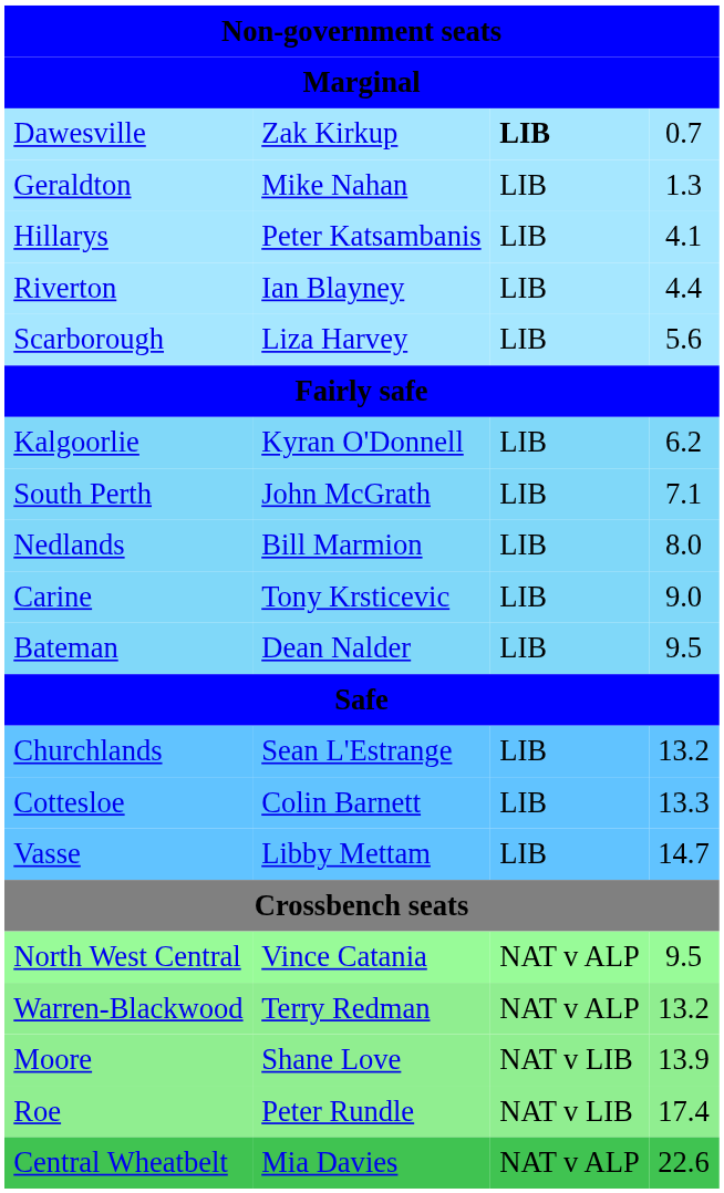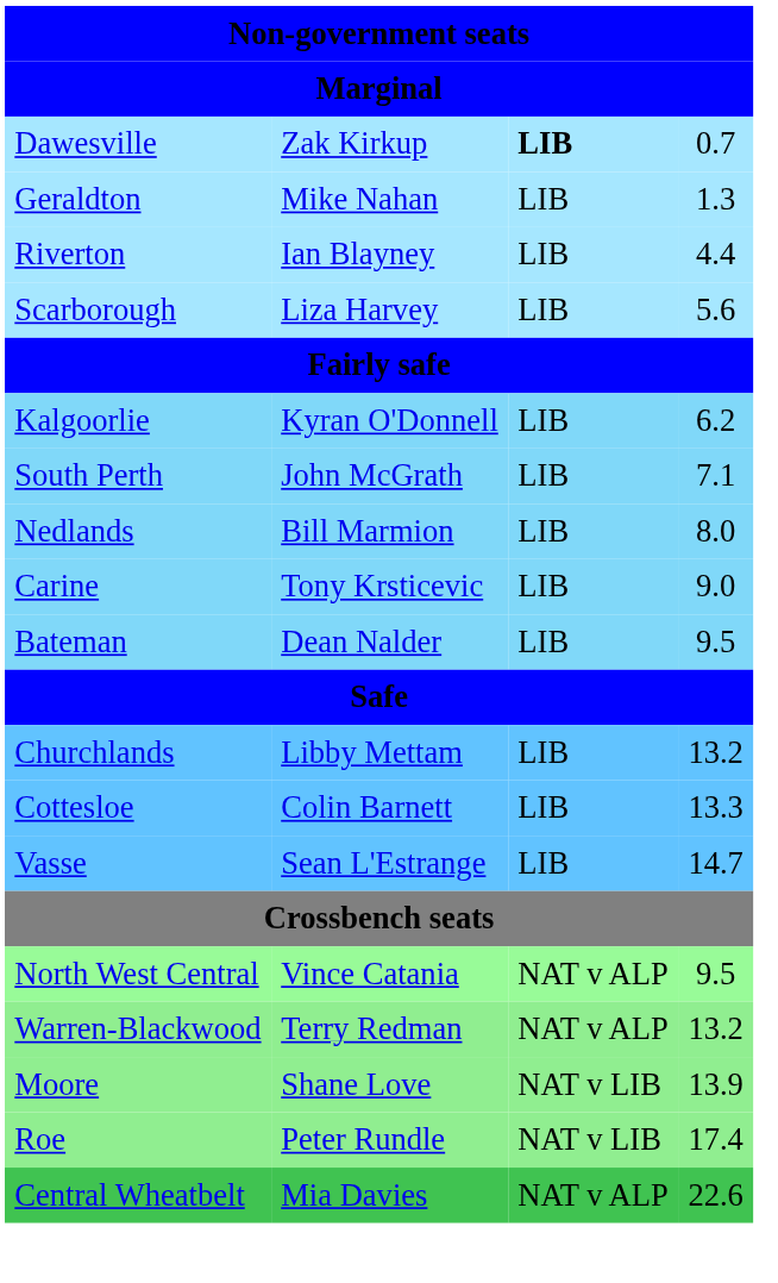 <table class="toccolours" cellpadding="5" cellspacing="0" style="float:left; margin-right:.5em; margin-top:.4em; font-size:90 ppt;">
 <tr>
 <td colspan="4"  style="text-align:center; background:blue;"><span><strong>Non-government seats</strong></span></td>
 </tr>
 <tr>
 <td colspan="4"  style="text-align:center; background:blue;"><span><strong>Marginal</strong></span></td>
 </tr>
 <tr>
 <td style="text-align:left; background:#a6e7ff;"><a href='#'>Dawesville</a></td>
 <td style="text-align:left; background:#a6e7ff;"><a href='#'>Zak Kirkup</a></td>
 <td style="text-align:left; background:#a6e7ff;"><strong>LIB</strong></td>
 <td style="text-align:center; background:#a6e7ff;">0.7</td>
 </tr>
 <tr>
 <td style="text-align:left; background:#a6e7ff;"><a href='#'>Geraldton</a></td>
 <td style="text-align:left; background:#a6e7ff;"><a href='#'>Mike Nahan</a></td>
 <td style="text-align:left; background:#a6e7ff;">LIB</td>
 <td style="text-align:center; background:#a6e7ff;">1.3</td>
-</tr>
-<tr>
-<td style="text-align:left; background:#a6e7ff;"><a href='#'>Hillarys</a></td>
-<td style="text-align:left; background:#a6e7ff;"><a href='#'>Peter Katsambanis</a></td>
-<td style="text-align:left; background:#a6e7ff;">LIB</td>
-<td style="text-align:center; background:#a6e7ff;">4.1</td>
 </tr>
 <tr>
 <td style="text-align:left; background:#a6e7ff;"><a href='#'>Riverton</a></td>
 <td style="text-align:left; background:#a6e7ff;"><a href='#'>Ian Blayney</a></td>
 <td style="text-align:left; background:#a6e7ff;">LIB</td>
 <td style="text-align:center; background:#a6e7ff;">4.4</td>
 </tr>
 <tr>
 <td style="text-align:left; background:#a6e7ff;"><a href='#'>Scarborough</a></td>
 <td style="text-align:left; background:#a6e7ff;"><a href='#'>Liza Harvey</a></td>
 <td style="text-align:left; background:#a6e7ff;">LIB</td>
 <td style="text-align:center; background:#a6e7ff;">5.6</td>
 </tr>
 <tr>
 <td colspan="4"  style="text-align:center; background:blue;"><span><strong>Fairly safe</strong></span></td>
 </tr>
 <tr>
 <td style="text-align:left; background:#80d8f9;"><a href='#'>Kalgoorlie</a></td>
 <td style="text-align:left; background:#80d8f9;"><a href='#'>Kyran O'Donnell</a></td>
 <td style="text-align:left; background:#80d8f9;">LIB</td>
 <td style="text-align:center; background:#80d8f9;">6.2</td>
 </tr>
 <tr>
 <td style="text-align:left; background:#80d8f9;"><a href='#'>South Perth</a></td>
 <td style="text-align:left; background:#80d8f9;"><a href='#'>John McGrath</a></td>
 <td style="text-align:left; background:#80d8f9;">LIB</td>
 <td style="text-align:center; background:#80d8f9;">7.1</td>
 </tr>
 <tr>
 <td style="text-align:left; background:#80d8f9;"><a href='#'>Nedlands</a></td>
 <td style="text-align:left; background:#80d8f9;"><a href='#'>Bill Marmion</a></td>
 <td style="text-align:left; background:#80d8f9;">LIB</td>
 <td style="text-align:center; background:#80d8f9;">8.0</td>
 </tr>
 <tr>
 <td style="text-align:left; background:#80d8f9;"><a href='#'>Carine</a></td>
 <td style="text-align:left; background:#80d8f9;"><a href='#'>Tony Krsticevic</a></td>
 <td style="text-align:left; background:#80d8f9;">LIB</td>
 <td style="text-align:center; background:#80d8f9;">9.0</td>
 </tr>
 <tr>
 <td style="text-align:left; background:#80d8f9;"><a href='#'>Bateman</a></td>
 <td style="text-align:left; background:#80d8f9;"><a href='#'>Dean Nalder</a></td>
 <td style="text-align:left; background:#80d8f9;">LIB</td>
 <td style="text-align:center; background:#80d8f9;">9.5</td>
 </tr>
 <tr>
 <td colspan="4"  style="text-align:center; background:blue;"><span><strong>Safe</strong></span></td>
 </tr>
 <tr>
 <td style="text-align:left; background:#61c3ff;"><a href='#'>Churchlands</a></td>
-<td style="text-align:left; background:#61c3ff;"><a href='#'>Sean L'Estrange</a></td>
+<td style="text-align:left; background:#61c3ff;"><a href='#'>Libby Mettam</a></td>
 <td style="text-align:left; background:#61c3ff;">LIB</td>
 <td style="text-align:center; background:#61c3ff;">13.2</td>
 </tr>
 <tr>
 <td style="text-align:left; background:#61c3ff;"><a href='#'>Cottesloe</a></td>
 <td style="text-align:left; background:#61c3ff;"><a href='#'>Colin Barnett</a></td>
 <td style="text-align:left; background:#61c3ff;">LIB</td>
 <td style="text-align:center; background:#61c3ff;">13.3</td>
 </tr>
 <tr>
 <td style="text-align:left; background:#61c3ff;"><a href='#'>Vasse</a></td>
-<td style="text-align:left; background:#61c3ff;"><a href='#'>Libby Mettam</a></td>
+<td style="text-align:left; background:#61c3ff;"><a href='#'>Sean L'Estrange</a></td>
 <td style="text-align:left; background:#61c3ff;">LIB</td>
 <td style="text-align:center; background:#61c3ff;">14.7</td>
 </tr>
 <tr>
 <td colspan="4"  style="text-align:center; background:gray;"><span><strong>Crossbench seats</strong></span></td>
 </tr>
 <tr>
 <td style="text-align:left; background:#98fb98;"><a href='#'>North West Central</a></td>
 <td style="text-align:left; background:#98fb98;"><a href='#'>Vince Catania</a></td>
 <td style="text-align:left; background:#98fb98;">NAT v ALP</td>
 <td style="text-align:center; background:#98fb98;">9.5</td>
 </tr>
 <tr>
 <td style="text-align:left; background:#90ee90;"><a href='#'>Warren-Blackwood</a></td>
 <td style="text-align:left; background:#90ee90;"><a href='#'>Terry Redman</a></td>
 <td style="text-align:left; background:#90ee90;">NAT v ALP</td>
 <td style="text-align:center; background:#90ee90;">13.2</td>
 </tr>
 <tr>
 <td style="text-align:left; background:#90ee90;"><a href='#'>Moore</a></td>
 <td style="text-align:left; background:#90ee90;"><a href='#'>Shane Love</a></td>
 <td style="text-align:left; background:#90ee90;">NAT v LIB</td>
 <td style="text-align:center; background:#90ee90;">13.9</td>
 </tr>
 <tr>
 <td style="text-align:left; background:#90ee90;"><a href='#'>Roe</a></td>
 <td style="text-align:left; background:#90ee90;"><a href='#'>Peter Rundle</a></td>
 <td style="text-align:left; background:#90ee90;">NAT v LIB</td>
 <td style="text-align:center; background:#90ee90;">17.4</td>
 </tr>
 <tr>
 <td style="text-align:left; background:#40c351;"><a href='#'>Central Wheatbelt</a></td>
 <td style="text-align:left; background:#40c351;"><a href='#'>Mia Davies</a></td>
 <td style="text-align:left; background:#40c351;">NAT v ALP</td>
 <td style="text-align:center; background:#40c351;">22.6</td>
 </tr>
 <tr>
 </tr>
 </table>
